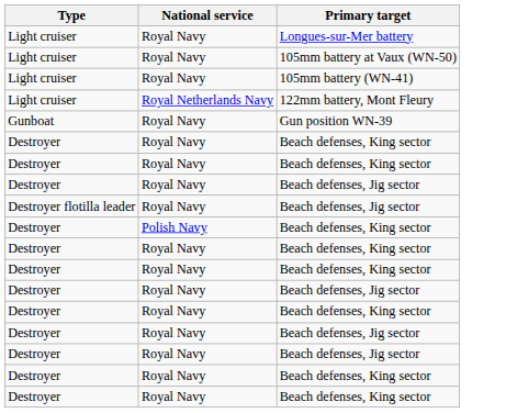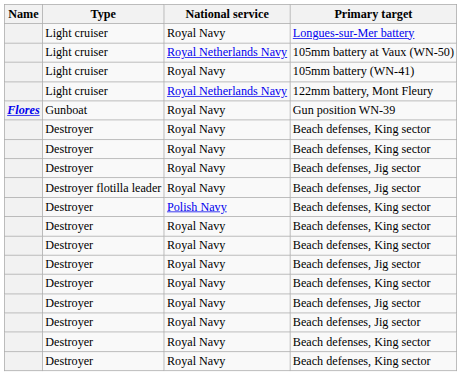 <table class="wikitable plainrowheaders sortable">
 <tr>
+<th scope="col">Name</th>
 <th scope="col">Type</th>
 <th scope="col">National service</th>
 <th scope="col">Primary target</th>
 </tr>
 <tr>
+<th scope="row"></th>
 <td>Light cruiser</td>
 <td>Royal Navy</td>
 <td><a href='#'>Longues-sur-Mer battery</a></td>
 </tr>
 <tr>
+<th scope="row"></th>
 <td>Light cruiser</td>
-<td>Royal Navy</td>
+<td><a href='#'>Royal Netherlands Navy</a></td>
 <td>105mm battery at Vaux (WN-50)</td>
 </tr>
 <tr>
+<th scope="row"></th>
 <td>Light cruiser</td>
 <td>Royal Navy</td>
 <td>105mm battery (WN-41)</td>
 </tr>
 <tr>
+<th scope="row"></th>
 <td>Light cruiser</td>
 <td><a href='#'>Royal Netherlands Navy</a></td>
 <td>122mm battery, Mont Fleury</td>
 </tr>
 <tr>
+<th scope="row"><em><a href='#'>Flores</a></em></th>
 <td>Gunboat</td>
 <td>Royal Navy</td>
 <td>Gun position WN-39</td>
 </tr>
 <tr>
+<th scope="row"></th>
 <td>Destroyer</td>
 <td>Royal Navy</td>
 <td>Beach defenses, King sector</td>
 </tr>
 <tr>
+<th scope="row"></th>
 <td>Destroyer</td>
 <td>Royal Navy</td>
 <td>Beach defenses, King sector</td>
 </tr>
 <tr>
+<th scope="row"></th>
 <td>Destroyer</td>
 <td>Royal Navy</td>
 <td>Beach defenses, Jig sector</td>
 </tr>
 <tr>
+<th scope="row"></th>
 <td>Destroyer flotilla leader</td>
 <td>Royal Navy</td>
 <td>Beach defenses, Jig sector</td>
 </tr>
 <tr>
+<th scope="row"></th>
 <td>Destroyer</td>
 <td><a href='#'>Polish Navy</a></td>
 <td>Beach defenses, King sector</td>
 </tr>
 <tr>
+<th scope="row"></th>
 <td>Destroyer</td>
 <td>Royal Navy</td>
 <td>Beach defenses, King sector</td>
 </tr>
 <tr>
+<th scope="row"></th>
 <td>Destroyer</td>
 <td>Royal Navy</td>
 <td>Beach defenses, King sector</td>
 </tr>
 <tr>
+<th scope="row"></th>
 <td>Destroyer</td>
 <td>Royal Navy</td>
 <td>Beach defenses, Jig sector</td>
 </tr>
 <tr>
+<th scope="row"></th>
 <td>Destroyer</td>
 <td>Royal Navy</td>
 <td>Beach defenses, King sector</td>
 </tr>
 <tr>
+<th scope="row"></th>
 <td>Destroyer</td>
 <td>Royal Navy</td>
 <td>Beach defenses, Jig sector</td>
 </tr>
 <tr>
+<th scope="row"></th>
 <td>Destroyer</td>
 <td>Royal Navy</td>
 <td>Beach defenses, Jig sector</td>
 </tr>
 <tr>
+<th scope="row"></th>
 <td>Destroyer</td>
 <td>Royal Navy</td>
 <td>Beach defenses, King sector</td>
 </tr>
 <tr>
+<th scope="row"></th>
 <td>Destroyer</td>
 <td>Royal Navy</td>
 <td>Beach defenses, King sector</td>
 </tr>
 </table>
